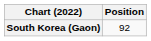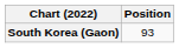 <table class="wikitable plainrowheaders" style="text-align:center">
 <tr>
 <th scope="col">Chart (2022)</th>
 <th scope="col">Position</th>
 </tr>
 <tr>
 <th scope="row">South Korea (Gaon)</th>
-<td>92</td>
+<td>93</td>
 </tr>
 </table>
